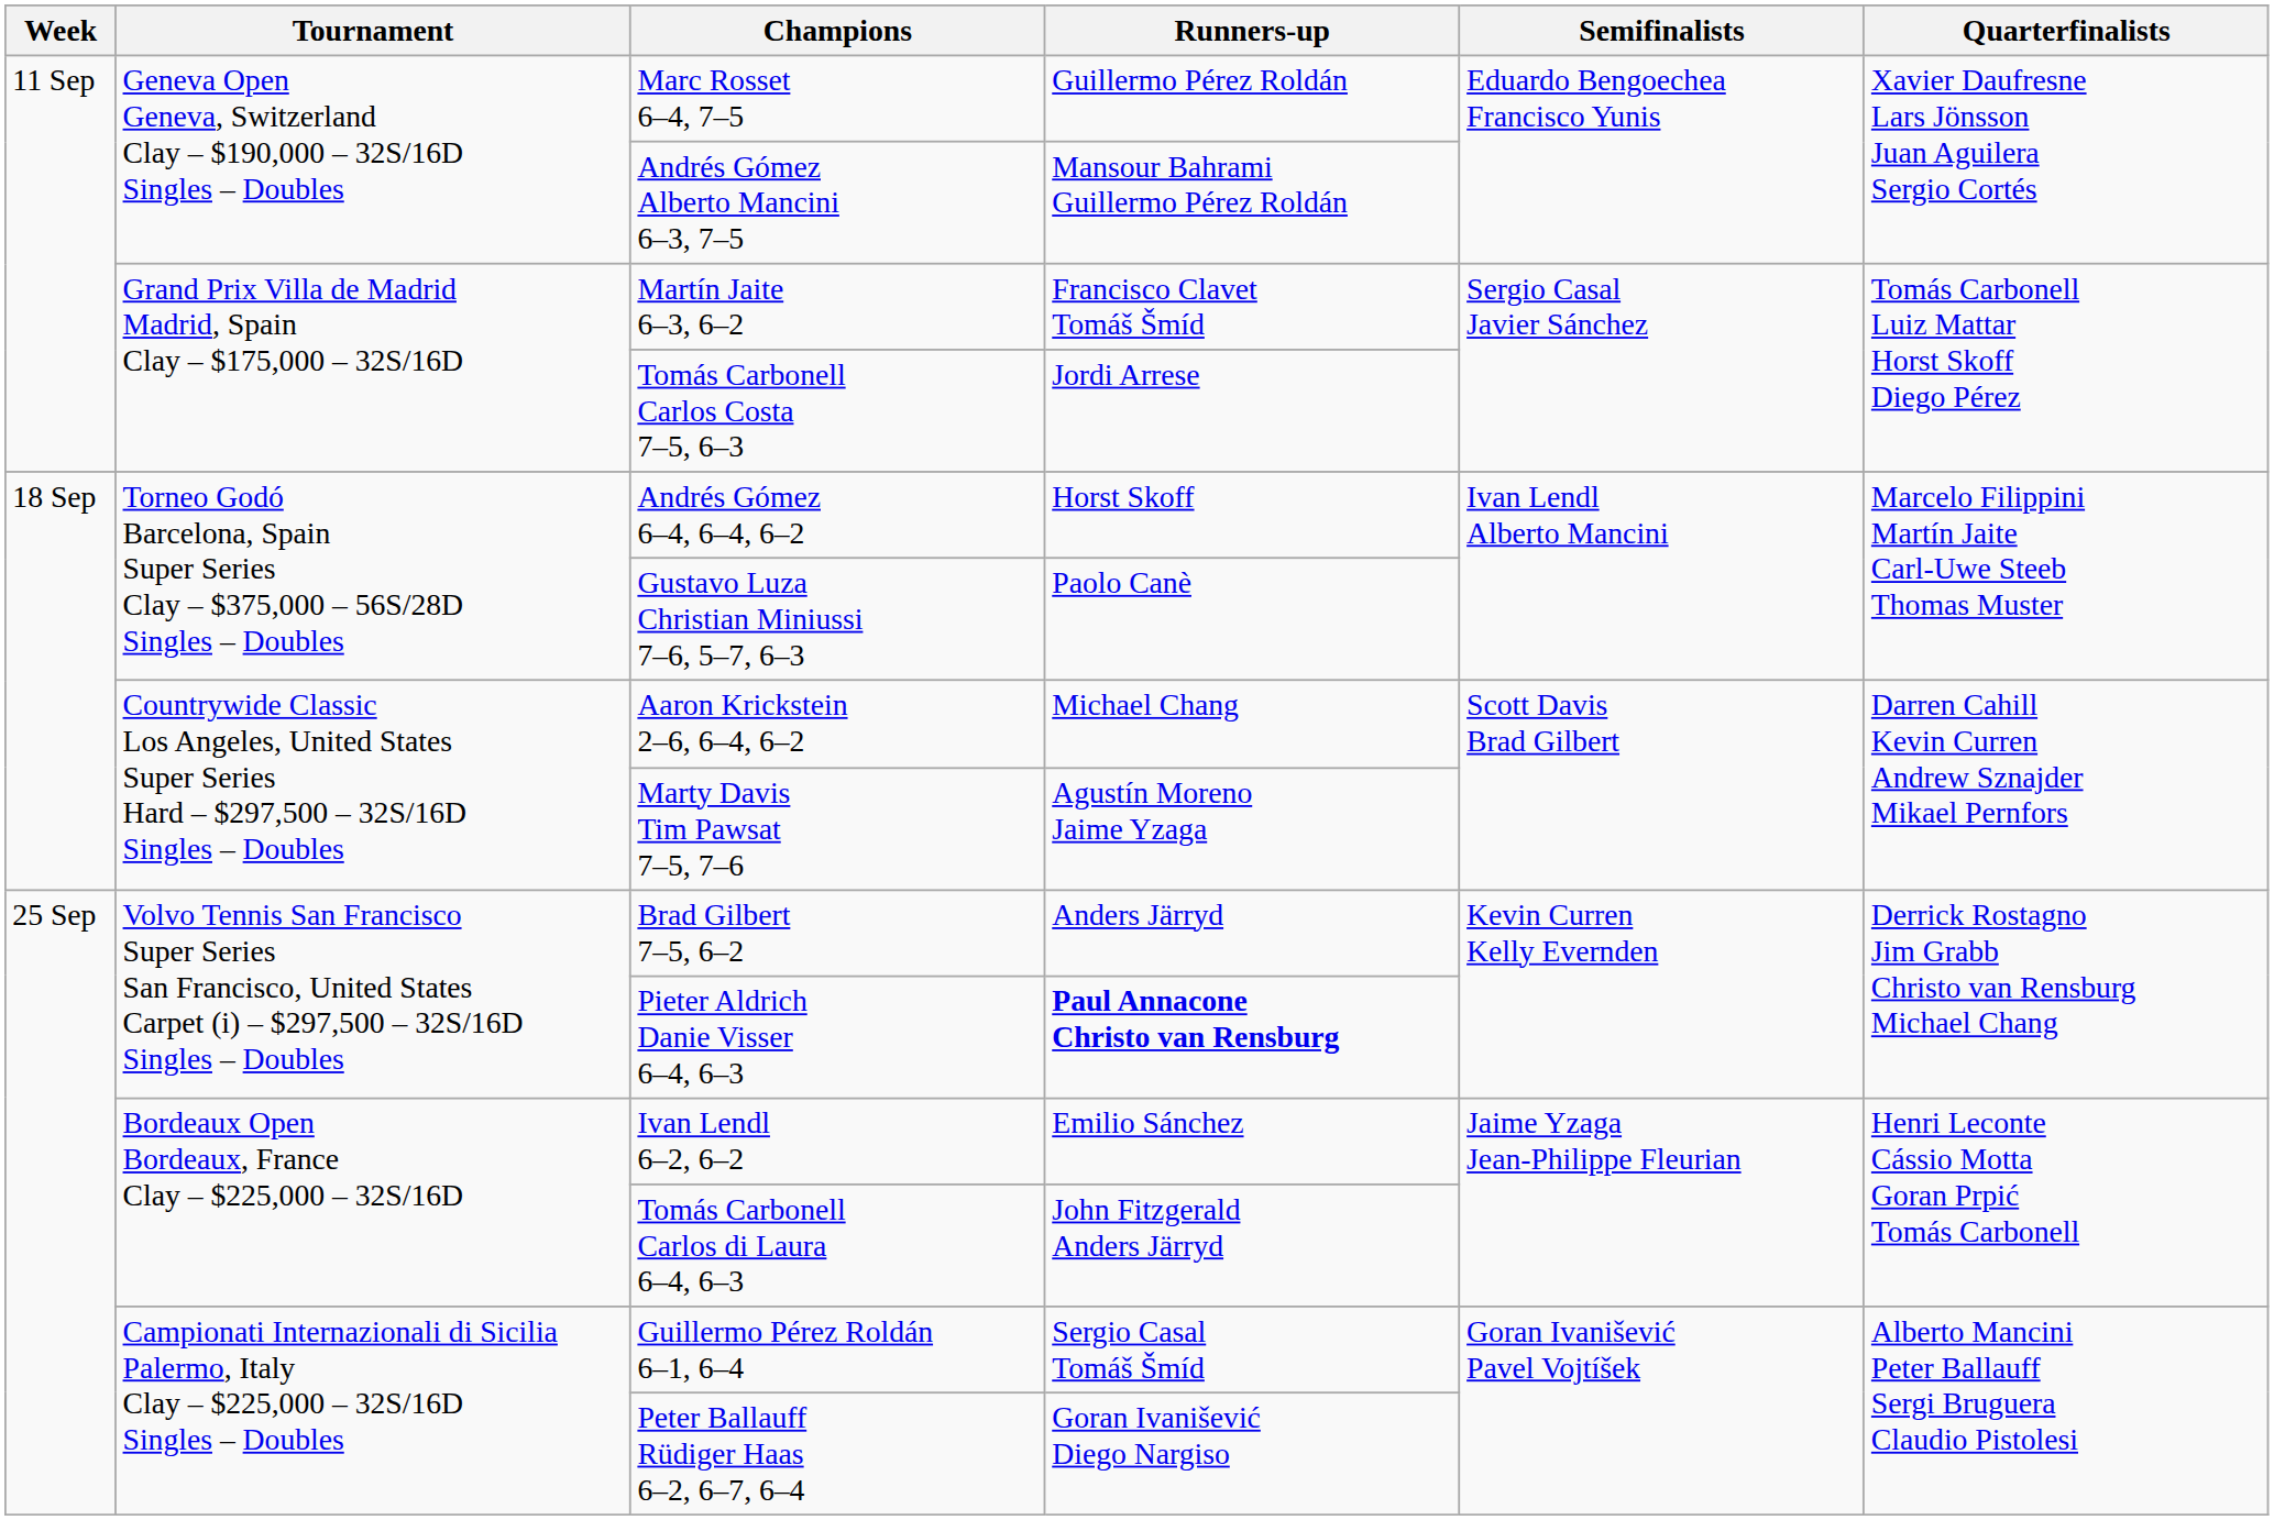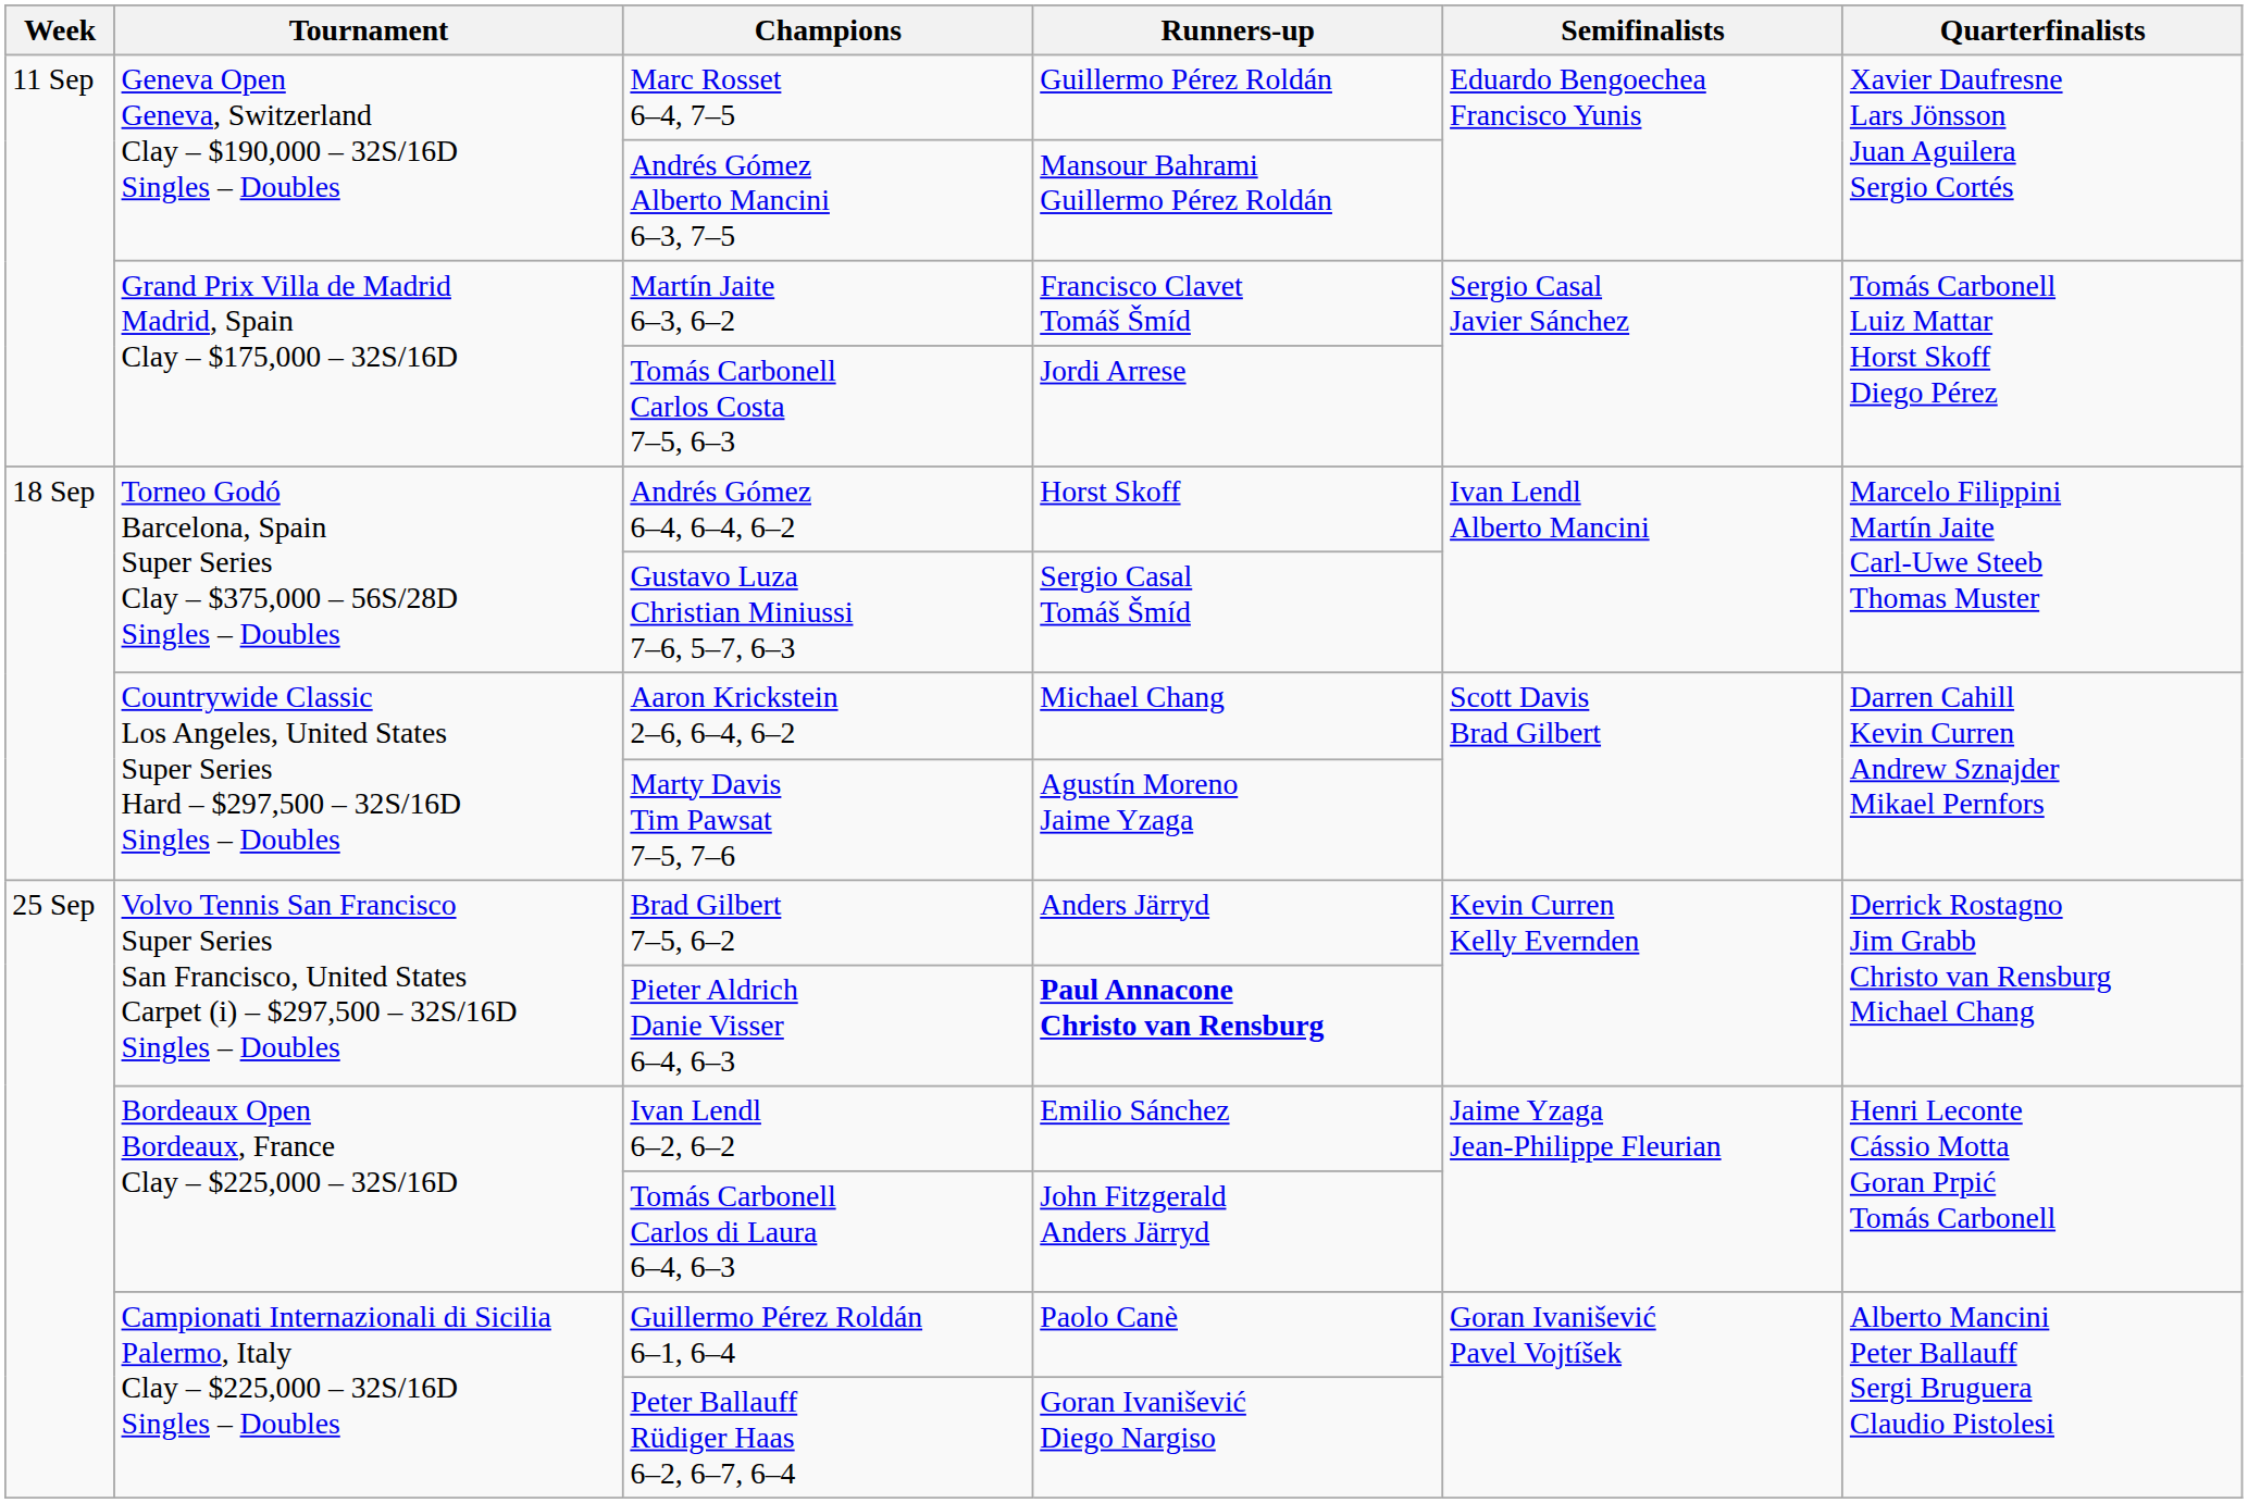 <table class=wikitable style=font-size:95%>
 <tr>
 <th style="width:48px;">Week</th>
 <th style="width:250px;">Tournament</th>
 <th style="width:200px;">Champions</th>
 <th style="width:200px;">Runners-up</th>
 <th style="width:195px;">Semifinalists</th>
 <th style="width:195px;">Quarterfinalists</th>
 </tr>
 <tr valign=top>
 <td rowspan=4>11 Sep</td>
 <td rowspan=2><a href='#'>Geneva Open</a><br> <a href='#'>Geneva</a>, Switzerland<br>Clay – $190,000 – 32S/16D<br><a href='#'>Singles</a> – <a href='#'>Doubles</a></td>
 <td> <a href='#'>Marc Rosset</a><br>6–4, 7–5</td>
 <td> <a href='#'>Guillermo Pérez Roldán</a></td>
 <td rowspan=2> <a href='#'>Eduardo Bengoechea</a> <br>  <a href='#'>Francisco Yunis</a></td>
 <td rowspan=2> <a href='#'>Xavier Daufresne</a> <br>  <a href='#'>Lars Jönsson</a> <br>  <a href='#'>Juan Aguilera</a> <br>  <a href='#'>Sergio Cortés</a></td>
 </tr>
 <tr valign=top>
 <td> <a href='#'>Andrés Gómez</a> <br>  <a href='#'>Alberto Mancini</a><br> 6–3, 7–5</td>
 <td> <a href='#'>Mansour Bahrami</a> <br>  <a href='#'>Guillermo Pérez Roldán</a></td>
 </tr>
 <tr valign=top>
 <td rowspan=2><a href='#'>Grand Prix Villa de Madrid</a><br> <a href='#'>Madrid</a>, Spain<br>Clay – $175,000 – 32S/16D</td>
 <td> <a href='#'>Martín Jaite</a><br>6–3, 6–2</td>
 <td> <a href='#'>Francisco Clavet</a> <br>  <a href='#'>Tomáš Šmíd</a></td>
 <td rowspan=2> <a href='#'>Sergio Casal</a> <br>  <a href='#'>Javier Sánchez</a></td>
 <td rowspan=2> <a href='#'>Tomás Carbonell</a> <br>  <a href='#'>Luiz Mattar</a> <br>  <a href='#'>Horst Skoff</a> <br>  <a href='#'>Diego Pérez</a></td>
 </tr>
 <tr valign=top>
 <td> <a href='#'>Tomás Carbonell</a> <br>  <a href='#'>Carlos Costa</a><br> 7–5, 6–3</td>
 <td> <a href='#'>Jordi Arrese</a></td>
 </tr>
 <tr valign=top>
 <td rowspan=4>18 Sep</td>
 <td rowspan=2><a href='#'>Torneo Godó</a> <br> Barcelona, Spain <br> Super Series <br>Clay – $375,000 – 56S/28D<br><a href='#'>Singles</a> – <a href='#'>Doubles</a></td>
 <td> <a href='#'>Andrés Gómez</a><br>6–4, 6–4, 6–2</td>
 <td> <a href='#'>Horst Skoff</a></td>
 <td rowspan=2> <a href='#'>Ivan Lendl</a> <br>  <a href='#'>Alberto Mancini</a></td>
 <td rowspan=2> <a href='#'>Marcelo Filippini</a> <br>  <a href='#'>Martín Jaite</a> <br>  <a href='#'>Carl-Uwe Steeb</a> <br>  <a href='#'>Thomas Muster</a></td>
 </tr>
 <tr valign=top>
 <td> <a href='#'>Gustavo Luza</a> <br>  <a href='#'>Christian Miniussi</a><br> 7–6, 5–7, 6–3</td>
-<td> <a href='#'>Paolo Canè</a></td>
+<td> <a href='#'>Sergio Casal</a> <br>  <a href='#'>Tomáš Šmíd</a></td>
 </tr>
 <tr valign=top>
 <td rowspan=2><a href='#'>Countrywide Classic</a><br> Los Angeles, United States <br> Super Series <br>Hard – $297,500 – 32S/16D<br><a href='#'>Singles</a> – <a href='#'>Doubles</a></td>
 <td> <a href='#'>Aaron Krickstein</a><br>2–6, 6–4, 6–2</td>
 <td> <a href='#'>Michael Chang</a></td>
 <td rowspan=2> <a href='#'>Scott Davis</a> <br>  <a href='#'>Brad Gilbert</a></td>
 <td rowspan=2> <a href='#'>Darren Cahill</a> <br>  <a href='#'>Kevin Curren</a> <br>  <a href='#'>Andrew Sznajder</a> <br>  <a href='#'>Mikael Pernfors</a></td>
 </tr>
 <tr valign=top>
 <td> <a href='#'>Marty Davis</a> <br>  <a href='#'>Tim Pawsat</a><br> 7–5, 7–6</td>
 <td> <a href='#'>Agustín Moreno</a> <br>  <a href='#'>Jaime Yzaga</a></td>
 </tr>
 <tr valign=top>
 <td rowspan=6>25 Sep</td>
 <td rowspan=2><a href='#'>Volvo Tennis San Francisco</a> <br> Super Series <br> San Francisco, United States<br>Carpet (i) – $297,500 – 32S/16D<br><a href='#'>Singles</a> – <a href='#'>Doubles</a></td>
 <td> <a href='#'>Brad Gilbert</a><br>7–5, 6–2</td>
 <td> <a href='#'>Anders Järryd</a></td>
 <td rowspan=2> <a href='#'>Kevin Curren</a> <br>  <a href='#'>Kelly Evernden</a></td>
 <td rowspan=2> <a href='#'>Derrick Rostagno</a> <br>  <a href='#'>Jim Grabb</a> <br>  <a href='#'>Christo van Rensburg</a> <br>  <a href='#'>Michael Chang</a></td>
 </tr>
 <tr valign=top>
 <td> <a href='#'>Pieter Aldrich</a> <br>  <a href='#'>Danie Visser</a><br> 6–4, 6–3</td>
 <td><strong> <a href='#'>Paul Annacone</a> <br>  <a href='#'>Christo van Rensburg</a></strong></td>
 </tr>
 <tr valign=top>
 <td rowspan=2><a href='#'>Bordeaux Open</a><br> <a href='#'>Bordeaux</a>, France<br>Clay – $225,000 – 32S/16D</td>
 <td> <a href='#'>Ivan Lendl</a><br>6–2, 6–2</td>
 <td> <a href='#'>Emilio Sánchez</a></td>
 <td rowspan=2> <a href='#'>Jaime Yzaga</a> <br>  <a href='#'>Jean-Philippe Fleurian</a></td>
 <td rowspan=2> <a href='#'>Henri Leconte</a> <br>  <a href='#'>Cássio Motta</a> <br>  <a href='#'>Goran Prpić</a> <br>  <a href='#'>Tomás Carbonell</a></td>
 </tr>
 <tr valign=top>
 <td> <a href='#'>Tomás Carbonell</a> <br>  <a href='#'>Carlos di Laura</a><br> 6–4, 6–3</td>
 <td> <a href='#'>John Fitzgerald</a> <br>  <a href='#'>Anders Järryd</a></td>
 </tr>
 <tr valign=top>
 <td rowspan=2><a href='#'>Campionati Internazionali di Sicilia</a> <br> <a href='#'>Palermo</a>, Italy<br>Clay – $225,000 – 32S/16D<br><a href='#'>Singles</a> – <a href='#'>Doubles</a></td>
 <td> <a href='#'>Guillermo Pérez Roldán</a><br>6–1, 6–4</td>
-<td> <a href='#'>Sergio Casal</a> <br>  <a href='#'>Tomáš Šmíd</a></td>
+<td> <a href='#'>Paolo Canè</a></td>
 <td rowspan=2> <a href='#'>Goran Ivanišević</a> <br>  <a href='#'>Pavel Vojtíšek</a></td>
 <td rowspan=2> <a href='#'>Alberto Mancini</a> <br>  <a href='#'>Peter Ballauff</a> <br>  <a href='#'>Sergi Bruguera</a> <br>  <a href='#'>Claudio Pistolesi</a></td>
 </tr>
 <tr valign=top>
 <td> <a href='#'>Peter Ballauff</a> <br>  <a href='#'>Rüdiger Haas</a><br> 6–2, 6–7, 6–4</td>
 <td> <a href='#'>Goran Ivanišević</a> <br>  <a href='#'>Diego Nargiso</a></td>
 </tr>
 </table>
